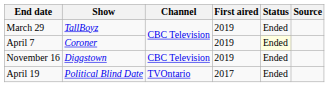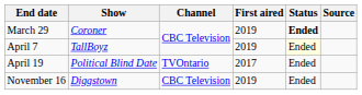 <table class="wikitable">
 <tr>
 <th>End date</th>
 <th>Show</th>
 <th>Channel</th>
 <th>First aired</th>
 <th>Status</th>
 <th>Source</th>
 </tr>
 <tr>
 <td>March 29</td>
-<td><em><a href='#'>TallBoyz</a></em></td>
+<td><em><a href='#'>Coroner</a></em></td>
 <td rowspan=2><a href='#'>CBC Television</a></td>
 <td>2019</td>
-<td>Ended</td>
+<td><strong>Ended</strong></td>
 <td></td>
 </tr>
 <tr>
 <td>April 7</td>
-<td><em><a href='#'>Coroner</a></em></td>
+<td><em><a href='#'>TallBoyz</a></em></td>
 <td>2019</td>
 <td style="background: lightyellow;">Ended</td>
+<td></td>
+</tr>
+<tr>
+<td>April 19</td>
+<td><em><a href='#'>Political Blind Date</a></em></td>
+<td><a href='#'>TVOntario</a></td>
+<td>2017</td>
+<td>Ended</td>
 <td></td>
 </tr>
 <tr>
 <td>November 16</td>
 <td><em><a href='#'>Diggstown</a></em></td>
 <td><a href='#'>CBC Television</a></td>
 <td>2019</td>
 <td>Ended</td>
 <td></td>
 </tr>
-<tr>
-<td>April 19</td>
-<td><em><a href='#'>Political Blind Date</a></em></td>
-<td><a href='#'>TVOntario</a></td>
-<td>2017</td>
-<td>Ended</td>
-<td></td>
-</tr>
 </table>
